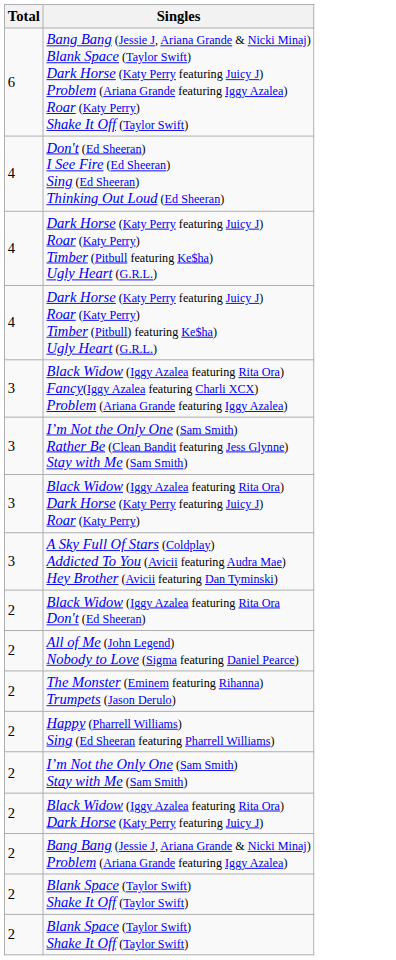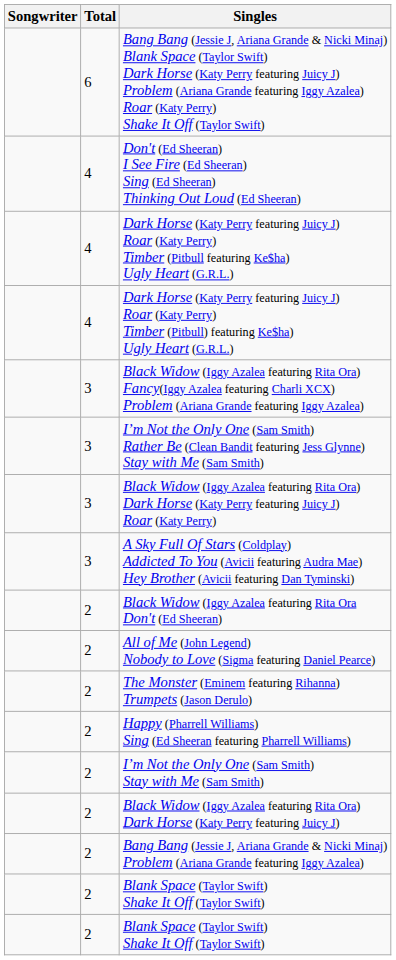 <table class="wikitable sortable" style="font-size:97%;">
 <tr>
+<th>Songwriter</th>
 <th>Total</th>
 <th>Singles</th>
 </tr>
 <tr>
+<td></td>
 <td>6</td>
 <td><em><a href='#'>Bang Bang</a></em><small> (<a href='#'>Jessie J</a>, <a href='#'>Ariana Grande</a> & <a href='#'>Nicki Minaj</a>)</small><br><em><a href='#'>Blank Space</a></em><small> (<a href='#'>Taylor Swift</a>)</small><br><em><a href='#'>Dark Horse</a></em><small> (<a href='#'>Katy Perry</a> featuring <a href='#'>Juicy J</a>)</small><br><em><a href='#'>Problem</a></em><small> (<a href='#'>Ariana Grande</a> featuring <a href='#'>Iggy Azalea</a>)</small><br><em><a href='#'>Roar</a></em><small> (<a href='#'>Katy Perry</a>)</small><br><em><a href='#'>Shake It Off</a></em><small> (<a href='#'>Taylor Swift</a>)</small><br></td>
 </tr>
 <tr>
+<td></td>
 <td>4</td>
 <td><em><a href='#'>Don't</a></em><small> (<a href='#'>Ed Sheeran</a>)</small><br><em><a href='#'>I See Fire</a></em><small> (<a href='#'>Ed Sheeran</a>)</small><br><em><a href='#'>Sing</a></em><small> (<a href='#'>Ed Sheeran</a>)</small><br><em><a href='#'>Thinking Out Loud</a></em><small> (<a href='#'>Ed Sheeran</a>)</small><br></td>
 </tr>
 <tr>
+<td></td>
 <td>4</td>
 <td><em><a href='#'>Dark Horse</a></em><small> (<a href='#'>Katy Perry</a> featuring <a href='#'>Juicy J</a>)</small><br><em><a href='#'>Roar</a></em><small> (<a href='#'>Katy Perry</a>)</small><br><em><a href='#'>Timber</a></em><small> (<a href='#'>Pitbull</a> featuring <a href='#'>Ke$ha</a>)</small><br><em><a href='#'>Ugly Heart</a></em><small> (<a href='#'>G.R.L.</a>)</small><br></td>
 </tr>
 <tr>
+<td></td>
 <td>4</td>
 <td><em><a href='#'>Dark Horse</a></em><small> (<a href='#'>Katy Perry</a> featuring <a href='#'>Juicy J</a>)</small><br><em><a href='#'>Roar</a></em><small> (<a href='#'>Katy Perry</a>)</small><br><em><a href='#'>Timber</a></em><small> (<a href='#'>Pitbull</a>) featuring <a href='#'>Ke$ha</a>)</small><br><em><a href='#'>Ugly Heart</a></em><small> (<a href='#'>G.R.L.</a>)</small><br></td>
 </tr>
 <tr>
+<td></td>
 <td>3</td>
 <td><em><a href='#'>Black Widow</a></em><small> (<a href='#'>Iggy Azalea</a> featuring <a href='#'>Rita Ora</a>)</small><br><em><a href='#'>Fancy</a></em><small>(<a href='#'>Iggy Azalea</a> featuring <a href='#'>Charli XCX</a>)</small><br><em><a href='#'>Problem</a></em><small> (<a href='#'>Ariana Grande</a> featuring <a href='#'>Iggy Azalea</a>)</small><br></td>
 </tr>
 <tr>
+<td></td>
 <td>3</td>
 <td><em><a href='#'>I’m Not the Only One</a></em><small> (<a href='#'>Sam Smith</a>)</small><br><em><a href='#'>Rather Be</a></em><small> (<a href='#'>Clean Bandit</a> featuring <a href='#'>Jess Glynne</a>)</small><br><em><a href='#'>Stay with Me</a></em><small> (<a href='#'>Sam Smith</a>)</small><br></td>
 </tr>
 <tr>
+<td></td>
 <td>3</td>
 <td><em><a href='#'>Black Widow</a></em><small> (<a href='#'>Iggy Azalea</a> featuring <a href='#'>Rita Ora</a>)</small><br><em><a href='#'>Dark Horse</a></em><small> (<a href='#'>Katy Perry</a> featuring <a href='#'>Juicy J</a>)</small><br><em><a href='#'>Roar</a></em><small> (<a href='#'>Katy Perry</a>)</small><br></td>
 </tr>
 <tr>
+<td></td>
 <td>3</td>
 <td><em><a href='#'>A Sky Full Of Stars</a></em><small> (<a href='#'>Coldplay</a>)</small><br><em><a href='#'>Addicted To You</a></em><small> (<a href='#'>Avicii</a> featuring <a href='#'>Audra Mae</a>)</small><br><em><a href='#'>Hey Brother</a></em><small> (<a href='#'>Avicii</a> featuring <a href='#'>Dan Tyminski</a>)</small><br></td>
 </tr>
 <tr>
+<td></td>
 <td>2</td>
 <td><em><a href='#'>Black Widow</a></em><small> (<a href='#'>Iggy Azalea</a> featuring <a href='#'>Rita Ora</a></small><br><em><a href='#'>Don't</a></em><small> (<a href='#'>Ed Sheeran</a>)</small><br></td>
 </tr>
 <tr>
+<td></td>
 <td>2</td>
 <td><em><a href='#'>All of Me</a></em><small> (<a href='#'>John Legend</a>)</small><br><em><a href='#'>Nobody to Love</a></em><small> (<a href='#'>Sigma</a> featuring <a href='#'>Daniel Pearce</a>)</small><br></td>
 </tr>
 <tr>
+<td></td>
 <td>2</td>
 <td><em><a href='#'>The Monster</a></em><small> (<a href='#'>Eminem</a> featuring <a href='#'>Rihanna</a>)</small><br><em><a href='#'>Trumpets</a></em><small> (<a href='#'>Jason Derulo</a>)</small><br></td>
 </tr>
 <tr>
+<td></td>
 <td>2</td>
 <td><em><a href='#'>Happy</a></em><small> (<a href='#'>Pharrell Williams</a>)</small><br><em><a href='#'>Sing</a></em><small> (<a href='#'>Ed Sheeran</a> featuring <a href='#'>Pharrell Williams</a>)</small><br></td>
 </tr>
 <tr>
+<td></td>
 <td>2</td>
 <td><em><a href='#'>I’m Not the Only One</a></em><small> (<a href='#'>Sam Smith</a>)</small><br><em><a href='#'>Stay with Me</a></em><small> (<a href='#'>Sam Smith</a>)</small><br></td>
 </tr>
 <tr>
+<td></td>
 <td>2</td>
 <td><em><a href='#'>Black Widow</a></em><small> (<a href='#'>Iggy Azalea</a> featuring <a href='#'>Rita Ora</a>)</small><br><em><a href='#'>Dark Horse</a></em><small> (<a href='#'>Katy Perry</a> featuring <a href='#'>Juicy J</a>)</small><br></td>
 </tr>
 <tr>
+<td></td>
 <td>2</td>
 <td><em><a href='#'>Bang Bang</a></em><small> (<a href='#'>Jessie J</a>, <a href='#'>Ariana Grande</a> & <a href='#'>Nicki Minaj</a>)</small><br><em><a href='#'>Problem</a></em><small> (<a href='#'>Ariana Grande</a> featuring <a href='#'>Iggy Azalea</a>)</small><br></td>
 </tr>
 <tr>
+<td></td>
 <td>2</td>
 <td><em><a href='#'>Blank Space</a></em><small> (<a href='#'>Taylor Swift</a>)</small><br><em><a href='#'>Shake It Off</a></em><small> (<a href='#'>Taylor Swift</a>)</small><br></td>
 </tr>
 <tr>
+<td></td>
 <td>2</td>
 <td><em><a href='#'>Blank Space</a></em><small> (<a href='#'>Taylor Swift</a>)</small><br><em><a href='#'>Shake It Off</a></em><small> (<a href='#'>Taylor Swift</a>)</small><br></td>
 </tr>
 </table>
